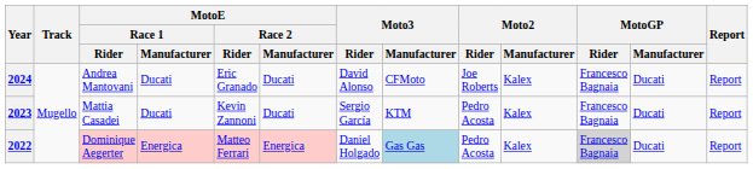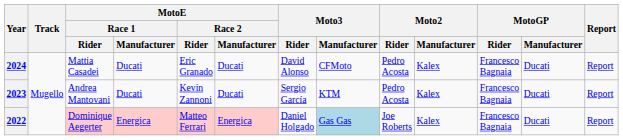 <table class="wikitable" style="font-size: 95%;">
 <tr>
 <th rowspan=3>Year</th>
 <th rowspan=3>Track</th>
 <th colspan=4>MotoE</th>
 <th colspan=2 rowspan=2>Moto3</th>
 <th colspan=2 rowspan=2>Moto2</th>
 <th colspan=2 rowspan=2>MotoGP</th>
 <th rowspan=3>Report</th>
 </tr>
 <tr>
 <th colspan=2>Race 1</th>
 <th colspan=2>Race 2</th>
 </tr>
 <tr>
 <th>Rider</th>
 <th>Manufacturer</th>
 <th>Rider</th>
 <th>Manufacturer</th>
 <th>Rider</th>
 <th>Manufacturer</th>
 <th>Rider</th>
 <th>Manufacturer</th>
 <th>Rider</th>
 <th>Manufacturer</th>
 </tr>
 <tr>
 <th><a href='#'>2024</a></th>
 <td rowspan=3><a href='#'>Mugello</a></td>
-<td> <a href='#'>Andrea Mantovani</a></td>
+<td> <a href='#'>Mattia Casadei</a></td>
 <td><a href='#'>Ducati</a></td>
 <td> <a href='#'>Eric Granado</a></td>
 <td><a href='#'>Ducati</a></td>
 <td> <a href='#'>David Alonso</a></td>
 <td><a href='#'>CFMoto</a></td>
-<td> <a href='#'>Joe Roberts</a></td>
+<td> <a href='#'>Pedro Acosta</a></td>
 <td><a href='#'>Kalex</a></td>
 <td> <a href='#'>Francesco Bagnaia</a></td>
 <td><a href='#'>Ducati</a></td>
 <td><a href='#'>Report</a></td>
 </tr>
 <tr>
 <th><a href='#'>2023</a></th>
-<td> <a href='#'>Mattia Casadei</a></td>
+<td> <a href='#'>Andrea Mantovani</a></td>
 <td><a href='#'>Ducati</a></td>
 <td> <a href='#'>Kevin Zannoni</a></td>
 <td><a href='#'>Ducati</a></td>
 <td> <a href='#'>Sergio García</a></td>
 <td><a href='#'>KTM</a></td>
 <td> <a href='#'>Pedro Acosta</a></td>
 <td><a href='#'>Kalex</a></td>
 <td> <a href='#'>Francesco Bagnaia</a></td>
 <td><a href='#'>Ducati</a></td>
 <td><a href='#'>Report</a></td>
 </tr>
 <tr>
 <th><a href='#'>2022</a></th>
 <td style="background:#FFCCCC;"> <a href='#'>Dominique Aegerter</a></td>
 <td style="background:#FFCCCC;"><a href='#'>Energica</a></td>
 <td style="background:#FFCCCC;"> <a href='#'>Matteo Ferrari</a></td>
 <td style="background:#FFCCCC;"><a href='#'>Energica</a></td>
 <td> <a href='#'>Daniel Holgado</a></td>
 <td style="background: lightblue;"><a href='#'>Gas Gas</a></td>
-<td> <a href='#'>Pedro Acosta</a></td>
+<td> <a href='#'>Joe Roberts</a></td>
 <td><a href='#'>Kalex</a></td>
-<td style="background: lightgrey;"> <a href='#'>Francesco Bagnaia</a></td>
+<td> <a href='#'>Francesco Bagnaia</a></td>
 <td><a href='#'>Ducati</a></td>
 <td><a href='#'>Report</a></td>
 </tr>
 </table>
